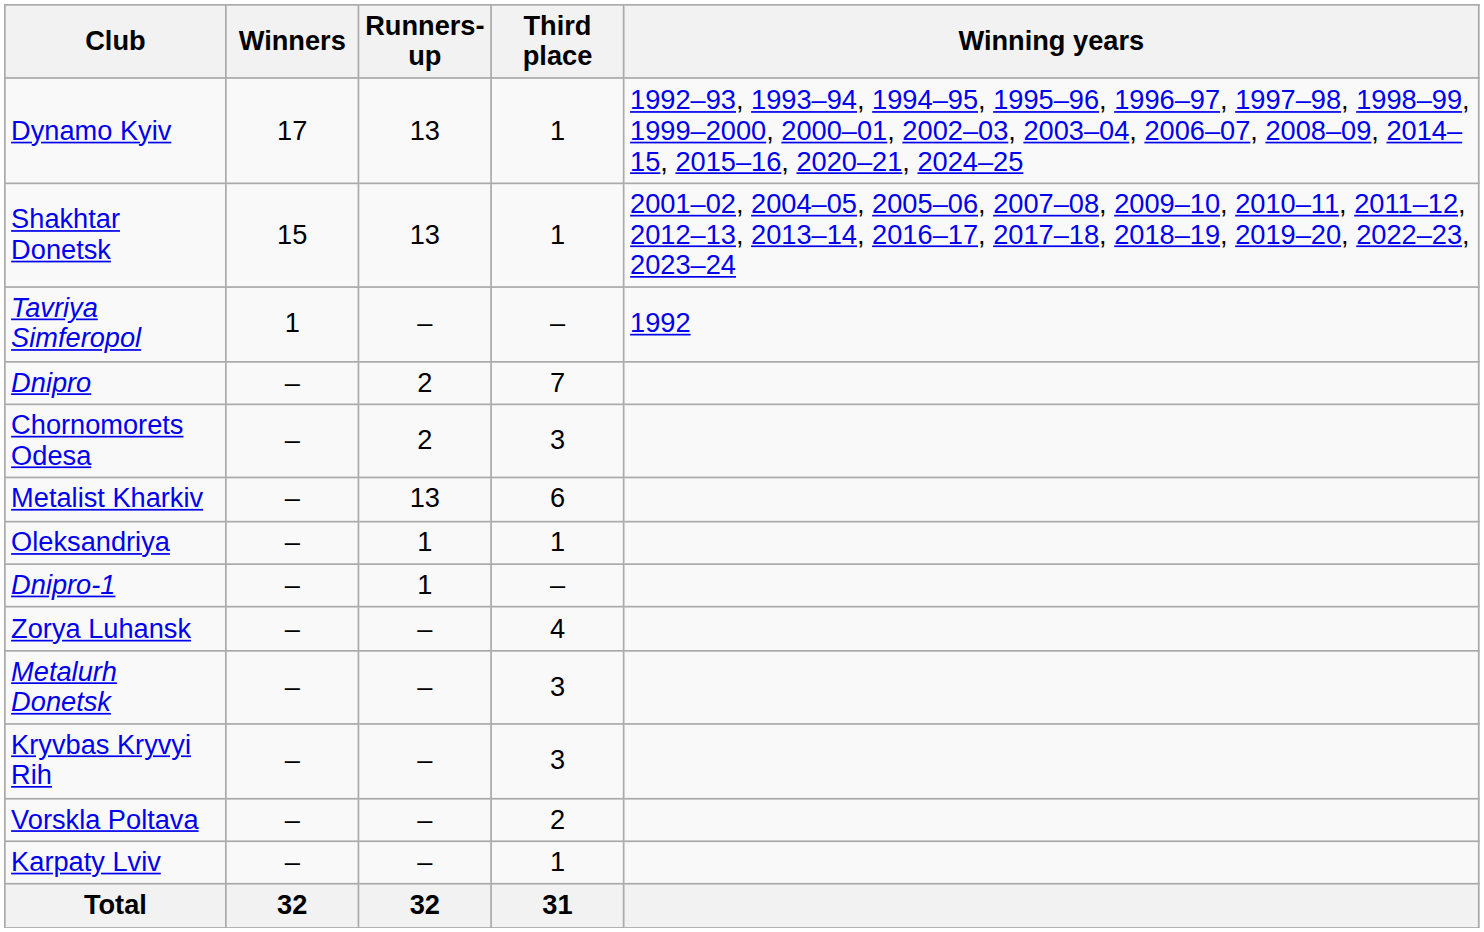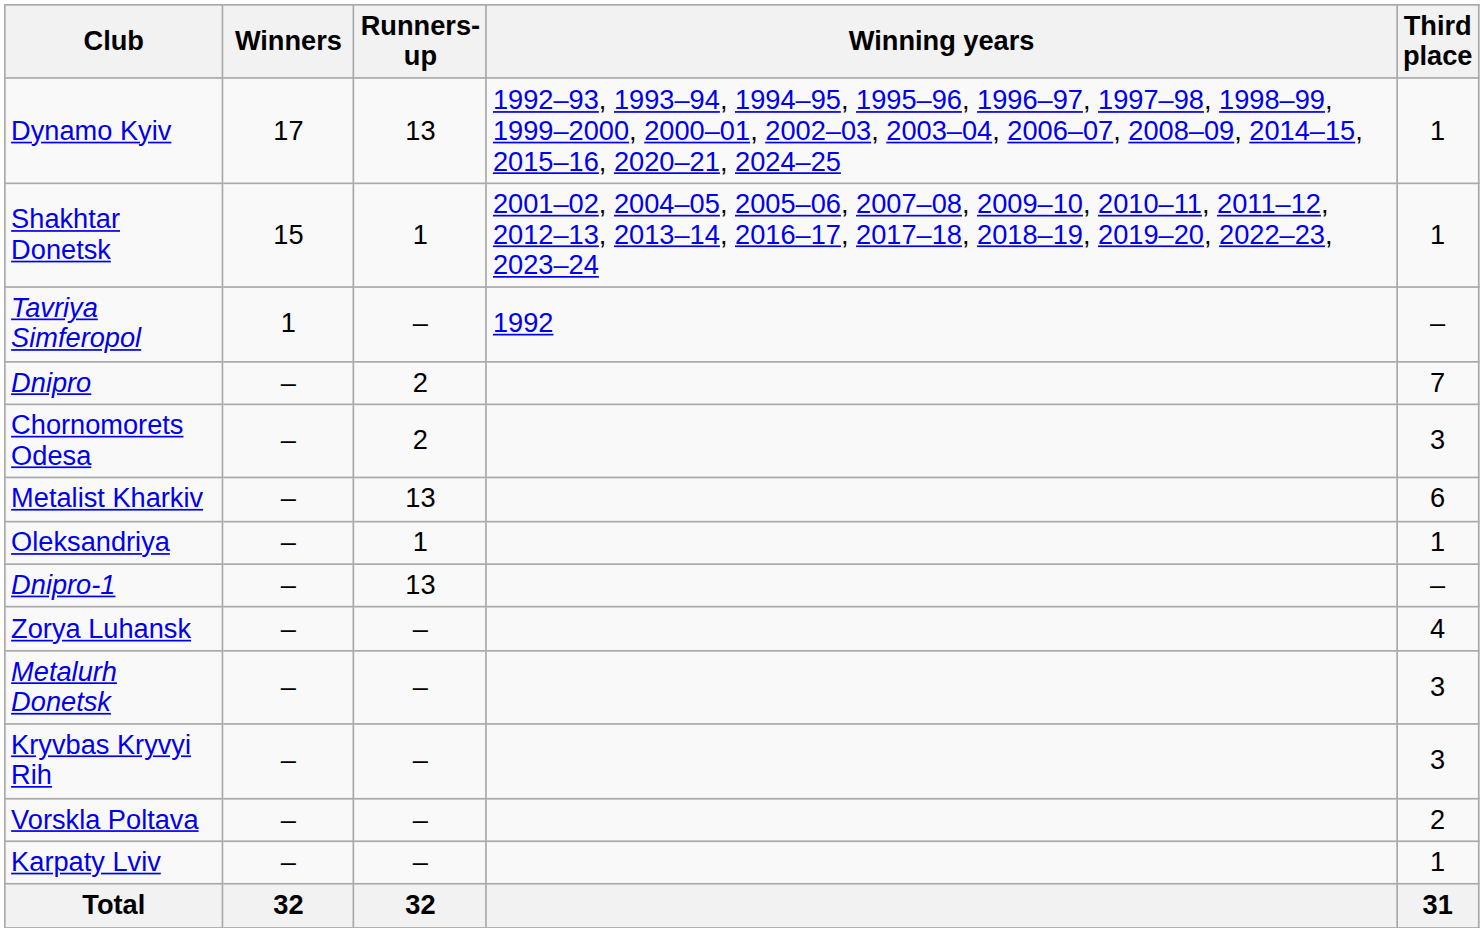 <table class="wikitable">
 <tr>
 <th style="width:15%;">Club</th>
 <th style="width:9%;">Winners</th>
 <th style="width:9%;">Runners-up</th>
+<th style="width:80%;">Winning years</th>
 <th style="width:9%;">Third place</th>
-<th style="width:80%;">Winning years</th>
 </tr>
 <tr>
 <td><a href='#'>Dynamo Kyiv</a></td>
 <td align=center>17</td>
 <td align=center>13</td>
+<td><a href='#'>1992–93</a>, <a href='#'>1993–94</a>, <a href='#'>1994–95</a>, <a href='#'>1995–96</a>, <a href='#'>1996–97</a>, <a href='#'>1997–98</a>, <a href='#'>1998–99</a>, <a href='#'>1999–2000</a>, <a href='#'>2000–01</a>, <a href='#'>2002–03</a>, <a href='#'>2003–04</a>, <a href='#'>2006–07</a>, <a href='#'>2008–09</a>, <a href='#'>2014–15</a>, <a href='#'>2015–16</a>, <a href='#'>2020–21</a>, <a href='#'>2024–25</a></td>
 <td align=center>1</td>
-<td><a href='#'>1992–93</a>, <a href='#'>1993–94</a>, <a href='#'>1994–95</a>, <a href='#'>1995–96</a>, <a href='#'>1996–97</a>, <a href='#'>1997–98</a>, <a href='#'>1998–99</a>, <a href='#'>1999–2000</a>, <a href='#'>2000–01</a>, <a href='#'>2002–03</a>, <a href='#'>2003–04</a>, <a href='#'>2006–07</a>, <a href='#'>2008–09</a>, <a href='#'>2014–15</a>, <a href='#'>2015–16</a>, <a href='#'>2020–21</a>, <a href='#'>2024–25</a></td>
 </tr>
 <tr>
 <td><a href='#'>Shakhtar Donetsk</a></td>
 <td align=center>15</td>
-<td align=center>13</td>
 <td align=center>1</td>
 <td><a href='#'>2001–02</a>, <a href='#'>2004–05</a>, <a href='#'>2005–06</a>, <a href='#'>2007–08</a>, <a href='#'>2009–10</a>, <a href='#'>2010–11</a>, <a href='#'>2011–12</a>, <a href='#'>2012–13</a>, <a href='#'>2013–14</a>, <a href='#'>2016–17</a>, <a href='#'>2017–18</a>, <a href='#'>2018–19</a>, <a href='#'>2019–20</a>, <a href='#'>2022–23</a>, <a href='#'>2023–24</a></td>
+<td align=center>1</td>
 </tr>
 <tr>
 <td><em><a href='#'>Tavriya Simferopol</a></em></td>
 <td align=center>1</td>
 <td align=center>–</td>
+<td><a href='#'>1992</a></td>
 <td align=center>–</td>
-<td><a href='#'>1992</a></td>
 </tr>
 <tr>
 <td><em><a href='#'>Dnipro</a></em></td>
 <td align=center>–</td>
 <td align=center>2</td>
+<td></td>
 <td align=center>7</td>
-<td></td>
 </tr>
 <tr>
 <td><a href='#'>Chornomorets Odesa</a></td>
 <td align=center>–</td>
 <td align=center>2</td>
+<td></td>
 <td align=center>3</td>
-<td></td>
 </tr>
 <tr>
 <td><a href='#'>Metalist Kharkiv</a></td>
 <td align=center>–</td>
 <td align=center>13</td>
+<td></td>
 <td align=center>6</td>
-<td></td>
 </tr>
 <tr>
 <td><a href='#'>Oleksandriya</a></td>
 <td align=center>–</td>
 <td align=center>1</td>
+<td></td>
 <td align=center>1</td>
-<td></td>
 </tr>
 <tr>
 <td><em><a href='#'>Dnipro-1</a></em></td>
 <td align=center>–</td>
-<td align=center>1</td>
+<td align=center>13</td>
+<td></td>
 <td align=center>–</td>
-<td></td>
 </tr>
 <tr>
 <td><a href='#'>Zorya Luhansk</a></td>
 <td align=center>–</td>
 <td align=center>–</td>
+<td></td>
 <td align=center>4</td>
-<td></td>
 </tr>
 <tr>
 <td><em><a href='#'>Metalurh Donetsk</a></em></td>
 <td align=center>–</td>
 <td align=center>–</td>
+<td></td>
 <td align=center>3</td>
-<td></td>
 </tr>
 <tr>
 <td><a href='#'>Kryvbas Kryvyi Rih</a></td>
 <td align=center>–</td>
 <td align=center>–</td>
+<td></td>
 <td align=center>3</td>
-<td></td>
 </tr>
 <tr>
 <td><a href='#'>Vorskla Poltava</a></td>
 <td align=center>–</td>
 <td align=center>–</td>
+<td></td>
 <td align=center>2</td>
-<td></td>
 </tr>
 <tr>
 <td><a href='#'>Karpaty Lviv</a></td>
 <td align=center>–</td>
 <td align=center>–</td>
+<td></td>
 <td align=center>1</td>
-<td></td>
 </tr>
 <tr>
 <th>Total</th>
 <th>32</th>
 <th>32</th>
+<th></th>
 <th>31</th>
-<th></th>
 </tr>
 </table>
